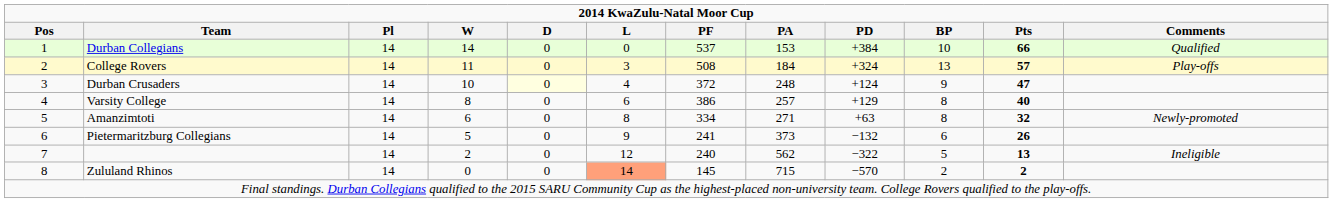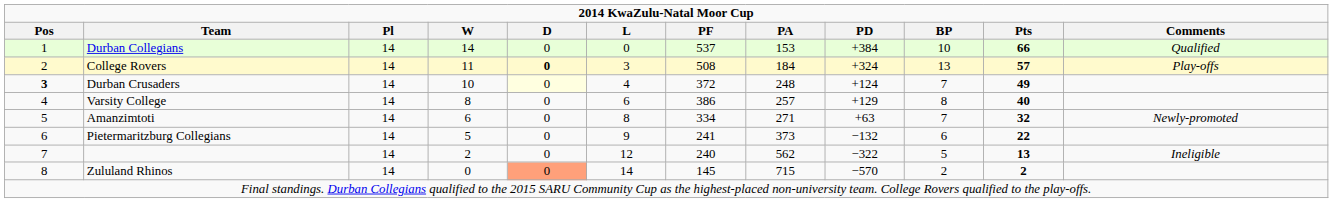 <table class="wikitable"  style="text-align:center; line-height:90%; font-size:90%; width:75%;">
 <tr>
 <td colspan=12><strong>2014 KwaZulu-Natal Moor Cup</strong></td>
 </tr>
 <tr>
 <th style="width:6%;">Pos</th>
 <th style="width:20%;">Team</th>
 <th style="width:6%;">Pl</th>
 <th style="width:6%;">W</th>
 <th style="width:6%;">D</th>
 <th style="width:6%;">L</th>
 <th style="width:6%;">PF</th>
 <th style="width:6%;">PA</th>
 <th style="width:6%;">PD</th>
 <th style="width:6%;">BP</th>
 <th style="width:6%;">Pts</th>
 <th style="width:20%;">Comments<br></th>
 </tr>
 <tr bgcolor="#E8FFD8">
 <td>1</td>
 <td style="text-align:left;"><a href='#'>Durban Collegians</a></td>
 <td>14</td>
 <td>14</td>
 <td>0</td>
 <td>0</td>
 <td>537</td>
 <td>153</td>
 <td>+384</td>
 <td>10</td>
 <td><strong>66</strong></td>
 <td><em>Qualified</em></td>
 </tr>
 <tr bgcolor="#FFFACD">
 <td>2</td>
 <td style="text-align:left;">College Rovers</td>
 <td>14</td>
 <td>11</td>
-<td>0</td>
+<td><strong>0</strong></td>
 <td>3</td>
 <td>508</td>
 <td>184</td>
 <td>+324</td>
 <td>13</td>
 <td><strong>57</strong></td>
 <td><em>Play-offs</em></td>
 </tr>
 <tr>
-<td>3</td>
+<td><strong>3</strong></td>
 <td style="text-align:left;">Durban Crusaders</td>
 <td>14</td>
 <td>10</td>
 <td style="background: lightyellow;">0</td>
 <td>4</td>
 <td>372</td>
 <td>248</td>
 <td>+124</td>
-<td>9</td>
-<td><strong>47</strong></td>
+<td>7</td>
+<td><strong>49</strong></td>
 <td></td>
 </tr>
 <tr>
 <td>4</td>
 <td style="text-align:left;">Varsity College</td>
 <td>14</td>
 <td>8</td>
 <td>0</td>
 <td>6</td>
 <td>386</td>
 <td>257</td>
 <td>+129</td>
 <td>8</td>
 <td><strong>40</strong></td>
 <td></td>
 </tr>
 <tr>
 <td>5</td>
 <td style="text-align:left;">Amanzimtoti</td>
 <td>14</td>
 <td>6</td>
 <td>0</td>
 <td>8</td>
 <td>334</td>
 <td>271</td>
 <td>+63</td>
-<td>8</td>
+<td>7</td>
 <td><strong>32</strong></td>
 <td><em>Newly-promoted</em></td>
 </tr>
 <tr>
 <td>6</td>
 <td style="text-align:left;">Pietermaritzburg Collegians</td>
 <td>14</td>
 <td>5</td>
 <td>0</td>
 <td>9</td>
 <td>241</td>
 <td>373</td>
 <td>−132</td>
 <td>6</td>
-<td><strong>26</strong></td>
+<td><strong>22</strong></td>
 <td></td>
 </tr>
 <tr>
 <td>7</td>
 <td style="text-align:left;"></td>
 <td>14</td>
 <td>2</td>
 <td>0</td>
 <td>12</td>
 <td>240</td>
 <td>562</td>
 <td>−322</td>
 <td>5</td>
 <td><strong>13</strong></td>
 <td><em>Ineligible</em></td>
 </tr>
 <tr>
 <td>8</td>
 <td style="text-align:left;">Zululand Rhinos</td>
 <td>14</td>
 <td>0</td>
-<td>0</td>
-<td style="background: lightsalmon;">14</td>
+<td style="background: lightsalmon;">0</td>
+<td>14</td>
 <td>145</td>
 <td>715</td>
 <td>−570</td>
 <td>2</td>
 <td><strong>2</strong></td>
 <td></td>
 </tr>
 <tr>
 <td colspan=12><em>Final standings. <a href='#'>Durban Collegians</a> qualified to the 2015 SARU Community Cup as the highest-placed non-university team. College Rovers qualified to the play-offs.</em></td>
 </tr>
 </table>
